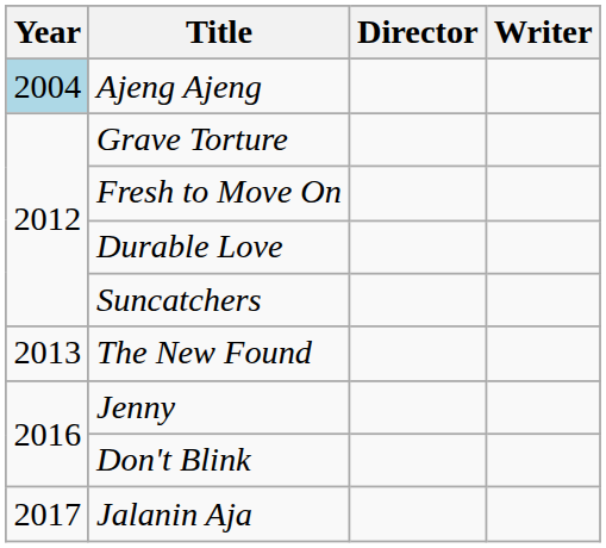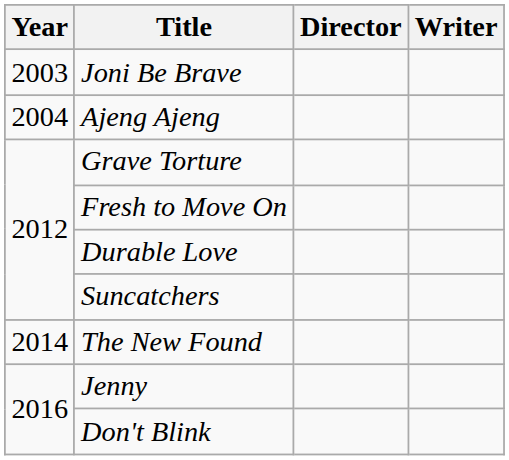 <table class="wikitable">
 <tr>
 <th>Year</th>
 <th>Title</th>
 <th>Director</th>
 <th>Writer</th>
 </tr>
 <tr>
-<td style="background: lightblue;">2004</td>
+<td>2003</td>
+<td><em>Joni Be Brave</em></td>
+<td></td>
+<td></td>
+</tr>
+<tr>
+<td>2004</td>
 <td><em>Ajeng Ajeng</em></td>
 <td></td>
 <td></td>
 </tr>
 <tr>
 <td rowspan=4>2012</td>
 <td><em>Grave Torture</em></td>
 <td></td>
 <td></td>
 </tr>
 <tr>
 <td><em>Fresh to Move On</em></td>
 <td></td>
 <td></td>
 </tr>
 <tr>
 <td><em>Durable Love</em></td>
 <td></td>
 <td></td>
 </tr>
 <tr>
 <td><em>Suncatchers</em></td>
 <td></td>
 <td></td>
 </tr>
 <tr>
-<td>2013</td>
+<td>2014</td>
 <td><em>The New Found</em></td>
 <td></td>
 <td></td>
 </tr>
 <tr>
 <td rowspan=2>2016</td>
 <td><em>Jenny</em></td>
 <td></td>
 <td></td>
 </tr>
 <tr>
 <td><em>Don't Blink</em></td>
 <td></td>
 <td></td>
 </tr>
-<tr>
-<td>2017</td>
-<td><em>Jalanin Aja</em></td>
-<td></td>
-<td></td>
-</tr>
 </table>
